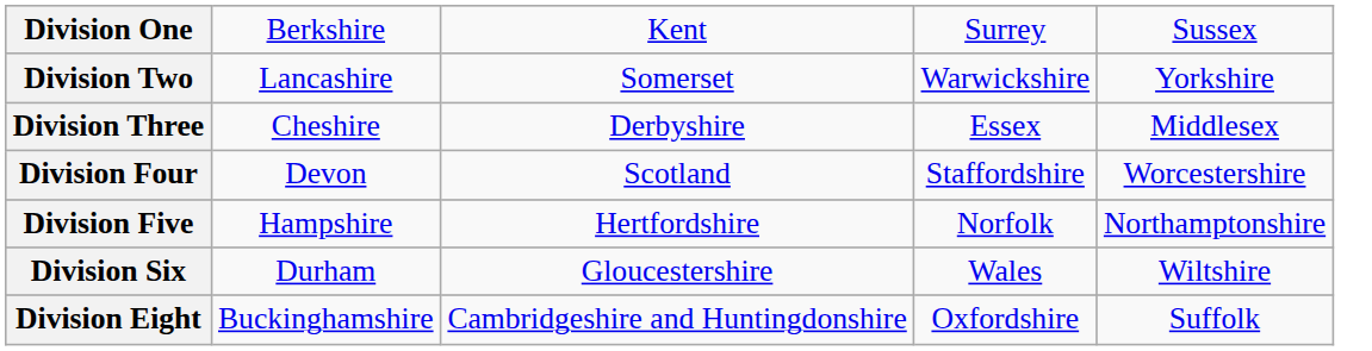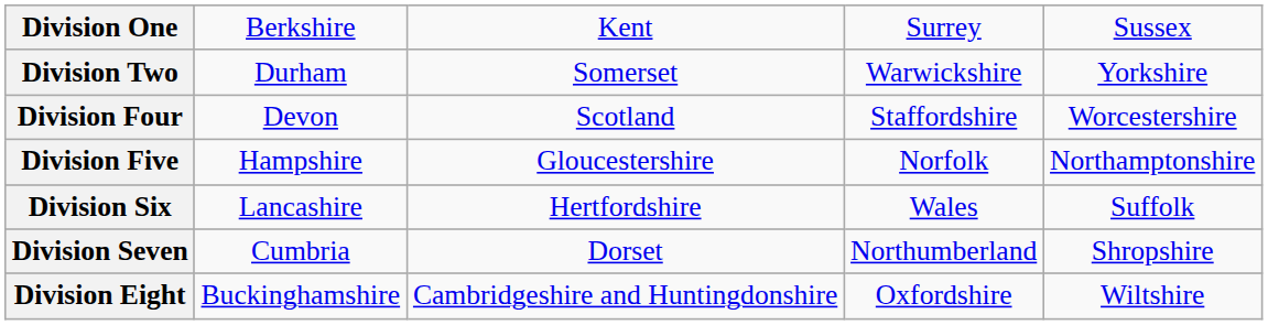 <table class="wikitable" style="text-align: center" style="font-size: 95%; border: 1px #aaaaaa solid; border-collapse: collapse; clear:center;">
 <tr>
 <th>Division One</th>
 <td><a href='#'>Berkshire</a></td>
 <td><a href='#'>Kent</a></td>
 <td><a href='#'>Surrey</a></td>
 <td><a href='#'>Sussex</a></td>
 </tr>
 <tr>
 <th>Division Two</th>
-<td><a href='#'>Lancashire</a></td>
+<td><a href='#'>Durham</a></td>
 <td><a href='#'>Somerset</a></td>
 <td><a href='#'>Warwickshire</a></td>
 <td><a href='#'>Yorkshire</a></td>
-</tr>
-<tr>
-<th>Division Three</th>
-<td><a href='#'>Cheshire</a></td>
-<td><a href='#'>Derbyshire</a></td>
-<td><a href='#'>Essex</a></td>
-<td><a href='#'>Middlesex</a></td>
 </tr>
 <tr>
 <th>Division Four</th>
 <td><a href='#'>Devon</a></td>
 <td><a href='#'>Scotland</a></td>
 <td><a href='#'>Staffordshire</a></td>
 <td><a href='#'>Worcestershire</a></td>
 </tr>
 <tr>
 <th>Division Five</th>
 <td><a href='#'>Hampshire</a></td>
-<td><a href='#'>Hertfordshire</a></td>
+<td><a href='#'>Gloucestershire</a></td>
 <td><a href='#'>Norfolk</a></td>
 <td><a href='#'>Northamptonshire</a></td>
 </tr>
 <tr>
 <th>Division Six</th>
-<td><a href='#'>Durham</a></td>
-<td><a href='#'>Gloucestershire</a></td>
+<td><a href='#'>Lancashire</a></td>
+<td><a href='#'>Hertfordshire</a></td>
 <td><a href='#'>Wales</a></td>
-<td><a href='#'>Wiltshire</a></td>
+<td><a href='#'>Suffolk</a></td>
+</tr>
+<tr>
+<th>Division Seven</th>
+<td><a href='#'>Cumbria</a></td>
+<td><a href='#'>Dorset</a></td>
+<td><a href='#'>Northumberland</a></td>
+<td><a href='#'>Shropshire</a></td>
 </tr>
 <tr>
 <th>Division Eight</th>
 <td><a href='#'>Buckinghamshire</a></td>
 <td><a href='#'>Cambridgeshire and Huntingdonshire</a></td>
 <td><a href='#'>Oxfordshire</a></td>
-<td><a href='#'>Suffolk</a></td>
+<td><a href='#'>Wiltshire</a></td>
 </tr>
 </table>
